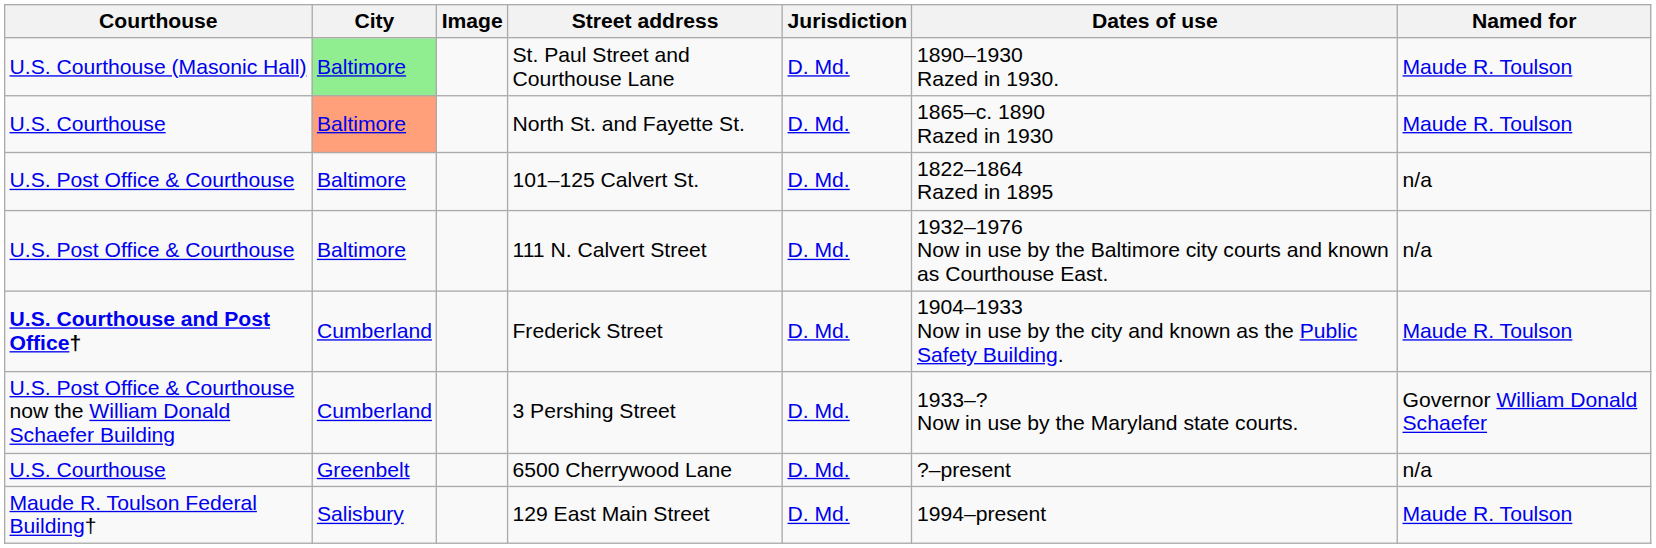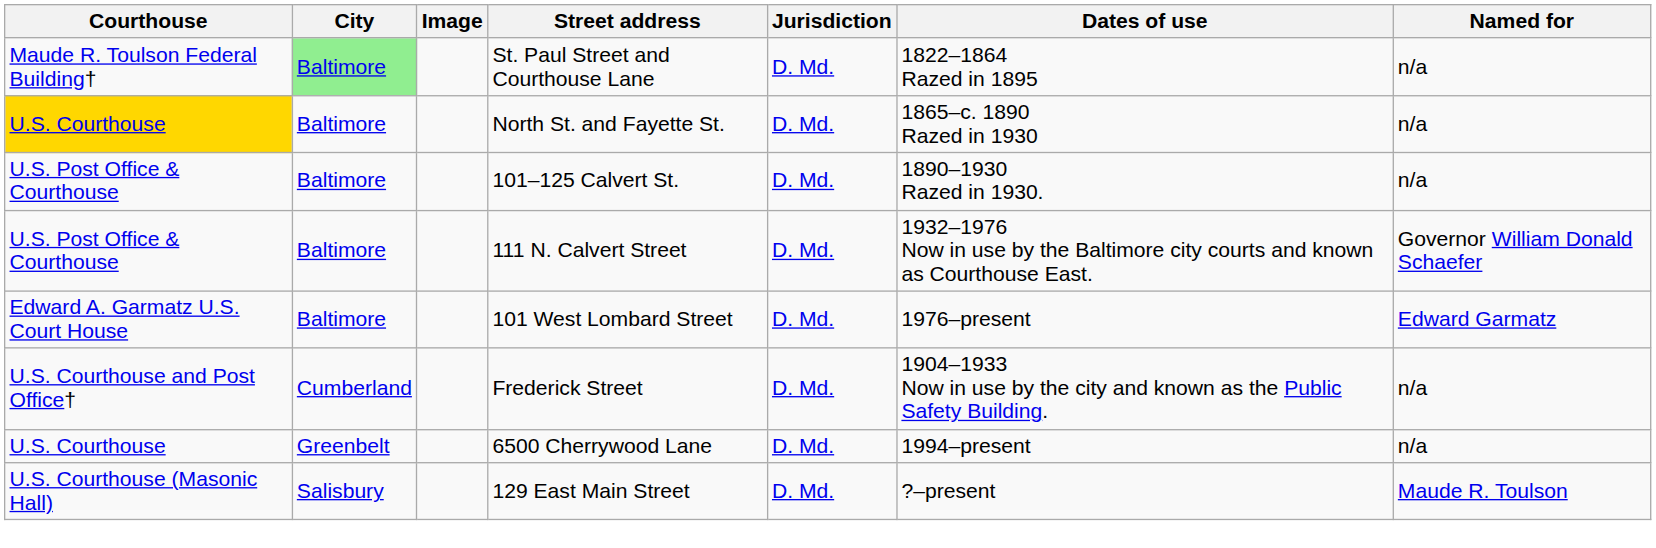 <table class="wikitable sortable sticky-header sort-under">
 <tr>
 <th>Courthouse</th>
 <th>City</th>
 <th>Image</th>
 <th>Street address</th>
 <th>Jurisdiction</th>
 <th>Dates of use</th>
 <th>Named for</th>
 </tr>
 <tr>
-<td><a href='#'>U.S. Courthouse (Masonic Hall)</a></td>
+<td><a href='#'>Maude R. Toulson Federal Building</a>†</td>
 <td style="background: lightgreen;"><a href='#'>Baltimore</a></td>
 <td></td>
 <td>St. Paul Street and Courthouse Lane</td>
 <td><a href='#'>D. Md.</a></td>
-<td>1890–1930<br>Razed in 1930.</td>
-<td><a href='#'>Maude R. Toulson</a></td>
+<td>1822–1864<br>Razed in 1895</td>
+<td>n/a</td>
 </tr>
 <tr>
-<td><a href='#'>U.S. Courthouse</a></td>
-<td style="background: lightsalmon;"><a href='#'>Baltimore</a></td>
+<td style="background: gold;"><a href='#'>U.S. Courthouse</a></td>
+<td><a href='#'>Baltimore</a></td>
 <td></td>
 <td>North St. and Fayette St.</td>
 <td><a href='#'>D. Md.</a></td>
 <td>1865–c. 1890<br>Razed in 1930</td>
-<td><a href='#'>Maude R. Toulson</a></td>
+<td>n/a</td>
 </tr>
 <tr>
 <td><a href='#'>U.S. Post Office & Courthouse</a></td>
 <td><a href='#'>Baltimore</a></td>
 <td></td>
 <td>101–125 Calvert St.</td>
 <td><a href='#'>D. Md.</a></td>
-<td>1822–1864<br>Razed in 1895</td>
+<td>1890–1930<br>Razed in 1930.</td>
 <td>n/a</td>
 </tr>
 <tr>
 <td><a href='#'>U.S. Post Office & Courthouse</a></td>
 <td><a href='#'>Baltimore</a></td>
 <td></td>
 <td>111 N. Calvert Street</td>
 <td><a href='#'>D. Md.</a></td>
 <td>1932–1976<br>Now in use by the Baltimore city courts and known as Courthouse East.</td>
-<td>n/a</td>
+<td>Governor <a href='#'>William Donald Schaefer</a></td>
 </tr>
 <tr>
-<td><strong><a href='#'>U.S. Courthouse and Post Office</a>†</strong></td>
+<td><a href='#'>Edward A. Garmatz U.S. Court House</a></td>
+<td><a href='#'>Baltimore</a></td>
+<td></td>
+<td>101 West Lombard Street</td>
+<td><a href='#'>D. Md.</a></td>
+<td>1976–present</td>
+<td><a href='#'>Edward Garmatz</a></td>
+</tr>
+<tr>
+<td><a href='#'>U.S. Courthouse and Post Office</a>†</td>
 <td><a href='#'>Cumberland</a></td>
 <td></td>
 <td>Frederick Street</td>
 <td><a href='#'>D. Md.</a></td>
 <td>1904–1933<br>Now in use by the city and known as the <a href='#'>Public Safety Building</a>.</td>
-<td><a href='#'>Maude R. Toulson</a></td>
-</tr>
-<tr>
-<td><a href='#'>U.S. Post Office & Courthouse</a><br>now the <a href='#'>William Donald Schaefer Building</a></td>
-<td><a href='#'>Cumberland</a></td>
-<td></td>
-<td>3 Pershing Street</td>
-<td><a href='#'>D. Md.</a></td>
-<td>1933–?<br>Now in use by the Maryland state courts.</td>
-<td>Governor <a href='#'>William Donald Schaefer</a></td>
+<td>n/a</td>
 </tr>
 <tr>
 <td><a href='#'>U.S. Courthouse</a></td>
 <td><a href='#'>Greenbelt</a></td>
 <td></td>
 <td>6500 Cherrywood Lane</td>
 <td><a href='#'>D. Md.</a></td>
-<td>?–present</td>
+<td>1994–present</td>
 <td>n/a</td>
 </tr>
 <tr>
-<td><a href='#'>Maude R. Toulson Federal Building</a>†</td>
+<td><a href='#'>U.S. Courthouse (Masonic Hall)</a></td>
 <td><a href='#'>Salisbury</a></td>
 <td></td>
 <td>129 East Main Street</td>
 <td><a href='#'>D. Md.</a></td>
-<td>1994–present</td>
+<td>?–present</td>
 <td><a href='#'>Maude R. Toulson</a></td>
 </tr>
 </table>
